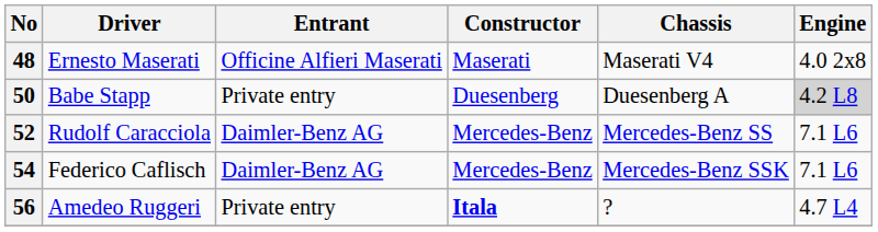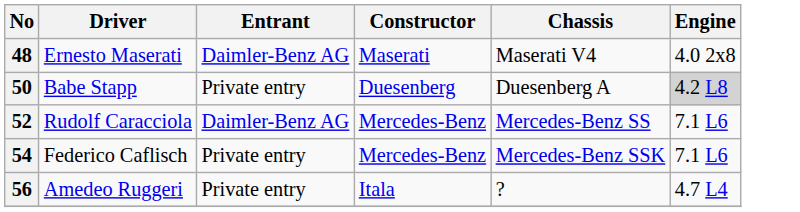 <table class="wikitable" style="font-size: 90%;">
 <tr>
 <th>No</th>
 <th>Driver</th>
 <th>Entrant</th>
 <th>Constructor</th>
 <th>Chassis</th>
 <th>Engine</th>
 </tr>
 <tr>
 <th>48</th>
 <td> <a href='#'>Ernesto Maserati</a></td>
-<td><a href='#'>Officine Alfieri Maserati</a></td>
+<td><a href='#'>Daimler-Benz AG</a></td>
 <td><a href='#'>Maserati</a></td>
 <td>Maserati V4</td>
 <td>4.0 2x8</td>
 </tr>
 <tr>
 <th>50</th>
 <td> <a href='#'>Babe Stapp</a></td>
 <td>Private entry</td>
 <td><a href='#'>Duesenberg</a></td>
 <td>Duesenberg A</td>
 <td style="background: lightgrey;">4.2 <a href='#'>L8</a></td>
 </tr>
 <tr>
 <th>52</th>
 <td> <a href='#'>Rudolf Caracciola</a></td>
 <td><a href='#'>Daimler-Benz AG</a></td>
 <td><a href='#'>Mercedes-Benz</a></td>
 <td><a href='#'>Mercedes-Benz SS</a></td>
 <td>7.1 <a href='#'>L6</a></td>
 </tr>
 <tr>
 <th>54</th>
 <td> Federico Caflisch</td>
-<td><a href='#'>Daimler-Benz AG</a></td>
+<td>Private entry</td>
 <td><a href='#'>Mercedes-Benz</a></td>
 <td><a href='#'>Mercedes-Benz SSK</a></td>
 <td>7.1 <a href='#'>L6</a></td>
 </tr>
 <tr>
 <th>56</th>
 <td> <a href='#'>Amedeo Ruggeri</a></td>
 <td>Private entry</td>
-<td><strong><a href='#'>Itala</a></strong></td>
+<td><a href='#'>Itala</a></td>
 <td>?</td>
 <td>4.7 <a href='#'>L4</a></td>
 </tr>
 <tr>
 </tr>
 </table>
